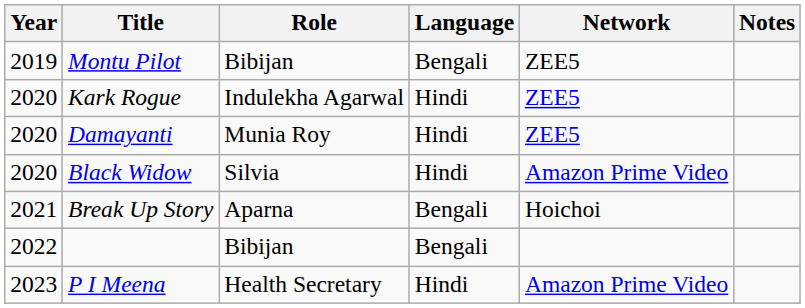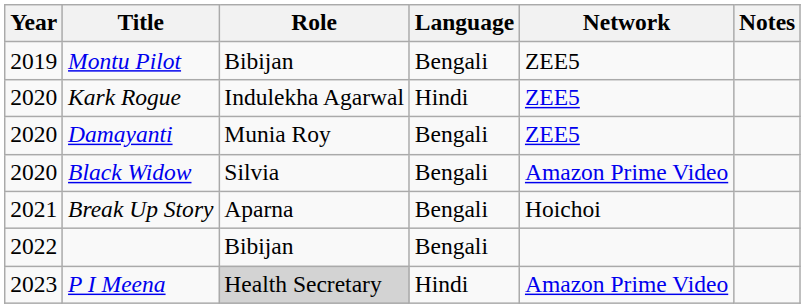 <table class="wikitable sortable">
 <tr>
 <th>Year</th>
 <th>Title</th>
 <th>Role</th>
 <th>Language</th>
 <th>Network</th>
 <th>Notes</th>
 </tr>
 <tr>
 <td>2019</td>
 <td><em><a href='#'>Montu Pilot</a></em></td>
 <td>Bibijan</td>
 <td>Bengali</td>
 <td>ZEE5</td>
 <td></td>
 </tr>
 <tr>
 <td>2020</td>
 <td><em>Kark Rogue</em></td>
 <td>Indulekha Agarwal</td>
 <td>Hindi</td>
 <td><a href='#'>ZEE5</a></td>
 <td></td>
 </tr>
 <tr>
 <td>2020</td>
 <td><a href='#'><em>Damayanti</em></a></td>
 <td>Munia Roy</td>
-<td>Hindi</td>
+<td>Bengali</td>
 <td><a href='#'>ZEE5</a></td>
 <td></td>
 </tr>
 <tr>
 <td>2020</td>
 <td><a href='#'><em>Black Widow</em></a></td>
 <td>Silvia</td>
-<td>Hindi</td>
+<td>Bengali</td>
 <td><a href='#'>Amazon Prime Video</a></td>
 <td></td>
 </tr>
 <tr>
 <td>2021</td>
 <td><em>Break Up Story</em></td>
 <td>Aparna</td>
 <td>Bengali</td>
 <td>Hoichoi</td>
 <td></td>
 </tr>
 <tr>
 <td>2022</td>
 <td></td>
 <td>Bibijan</td>
 <td>Bengali</td>
 <td></td>
 <td></td>
 </tr>
 <tr>
 <td>2023</td>
 <td><em><a href='#'>P I Meena</a></td>
-<td>Health Secretary</td>
+<td style="background: lightgrey;">Health Secretary</td>
 <td>Hindi</td>
 <td><a href='#'>Amazon Prime Video</a></td>
 <td></td>
 </tr>
 </table>
